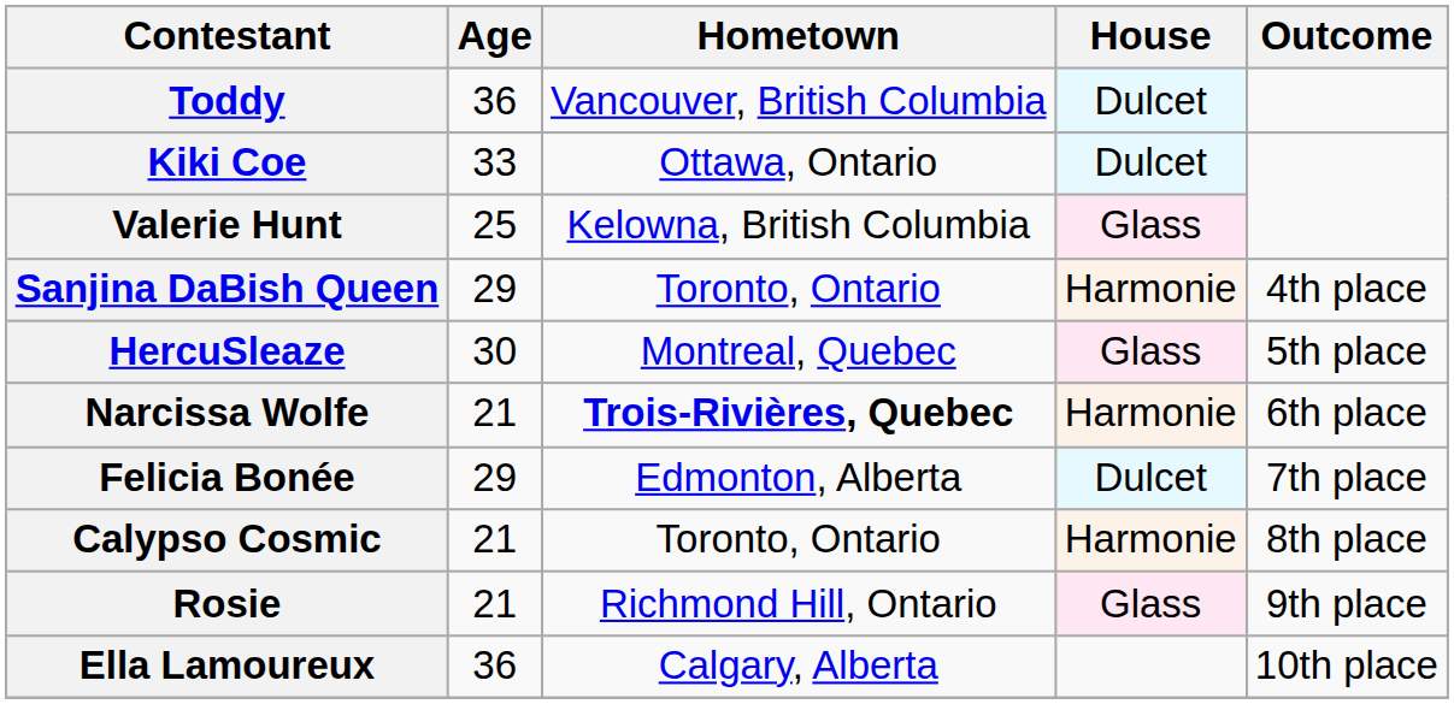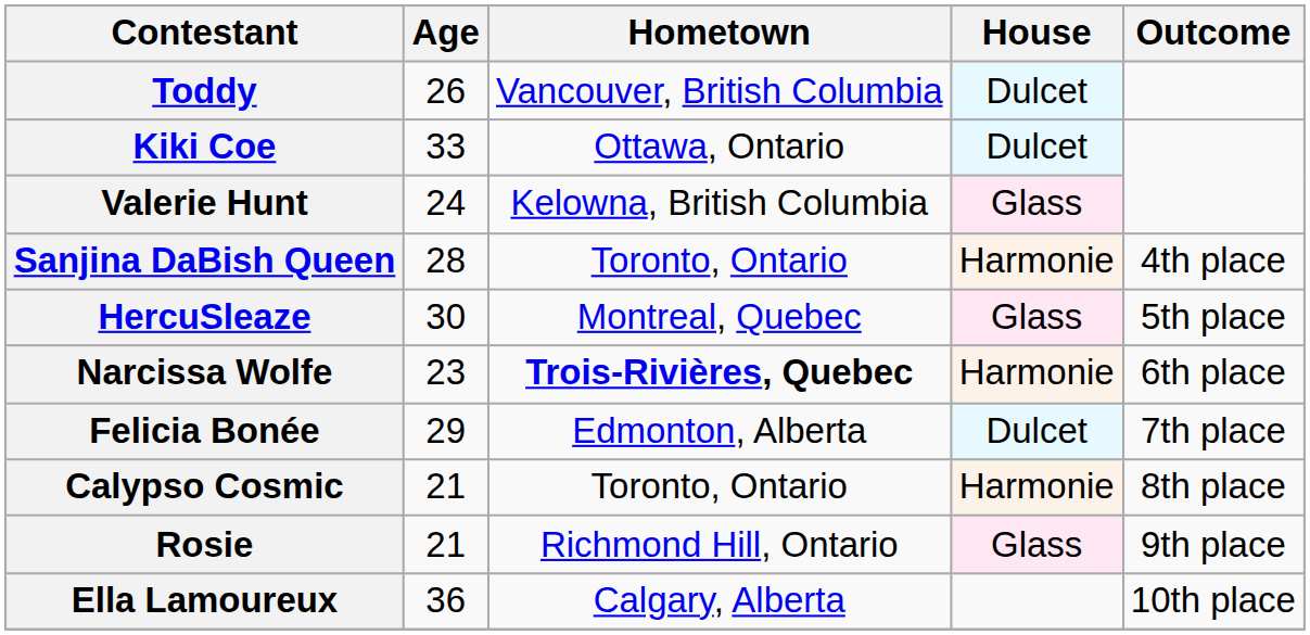 <table class="wikitable sortable" style="text-align:center">
 <tr>
 <th scope="col">Contestant</th>
 <th scope="col">Age</th>
 <th scope="col">Hometown</th>
 <th scope="col">House</th>
 <th scope="col">Outcome</th>
 </tr>
 <tr>
 <th scope="row"><a href='#'>Toddy</a></th>
-<td>36</td>
+<td>26</td>
 <td nowrap><a href='#'>Vancouver</a>, <a href='#'>British Columbia</a></td>
 <td bgcolor="#e6f9ff">Dulcet</td>
 <td></td>
 </tr>
 <tr>
 <th scope="row"><a href='#'>Kiki Coe</a></th>
 <td>33</td>
 <td><a href='#'>Ottawa</a>, Ontario</td>
 <td bgcolor="#e6f9ff">Dulcet</td>
 <td rowspan="2"></td>
 </tr>
 <tr>
 <th scope="row">Valerie Hunt</th>
-<td>25</td>
+<td>24</td>
 <td><a href='#'>Kelowna</a>, British Columbia</td>
 <td bgcolor="#ffe6f3">Glass</td>
 </tr>
 <tr>
 <th scope="row" nowrap><a href='#'>Sanjina DaBish Queen</a></th>
-<td>29</td>
+<td>28</td>
 <td><a href='#'>Toronto</a>, <a href='#'>Ontario</a></td>
 <td bgcolor="#fdf2e7">Harmonie</td>
 <td>4th place</td>
 </tr>
 <tr>
 <th scope="row"><a href='#'>HercuSleaze</a></th>
 <td>30</td>
 <td><a href='#'>Montreal</a>, <a href='#'>Quebec</a></td>
 <td bgcolor="#ffe6f3">Glass</td>
 <td>5th place</td>
 </tr>
 <tr>
 <th scope="row">Narcissa Wolfe</th>
-<td>21</td>
+<td>23</td>
 <td><strong><a href='#'>Trois-Rivières</a>, Quebec</strong></td>
 <td bgcolor="#fdf2e7">Harmonie</td>
 <td>6th place</td>
 </tr>
 <tr>
 <th scope="row">Felicia Bonée</th>
 <td>29</td>
 <td><a href='#'>Edmonton</a>, Alberta</td>
 <td bgcolor="#e6f9ff">Dulcet</td>
 <td>7th place</td>
 </tr>
 <tr>
 <th scope="row">Calypso Cosmic</th>
 <td>21</td>
 <td>Toronto, Ontario</td>
 <td bgcolor="#fdf2e7">Harmonie</td>
 <td>8th place</td>
 </tr>
 <tr>
 <th scope="row">Rosie</th>
 <td>21</td>
 <td><a href='#'>Richmond Hill</a>, Ontario</td>
 <td bgcolor="#ffe6f3">Glass</td>
 <td>9th place</td>
 </tr>
 <tr>
 <th scope="row">Ella Lamoureux</th>
 <td>36</td>
 <td><a href='#'>Calgary</a>, <a href='#'>Alberta</a></td>
 <td></td>
 <td>10th place</td>
 </tr>
 <tr>
 </tr>
 </table>
